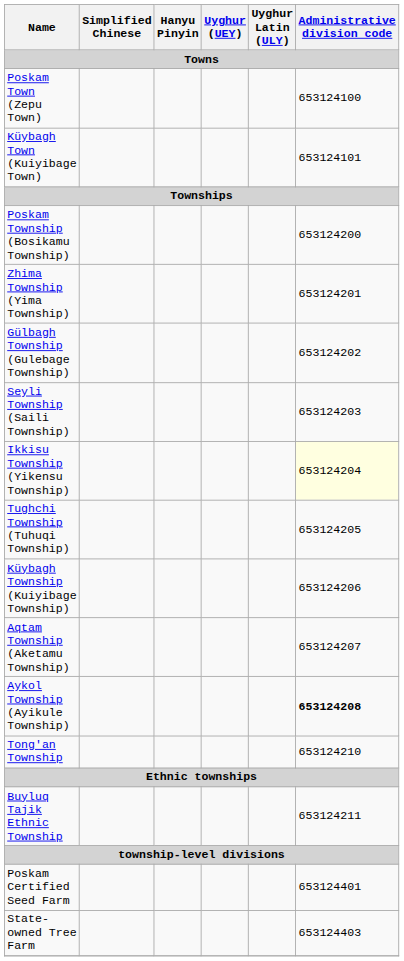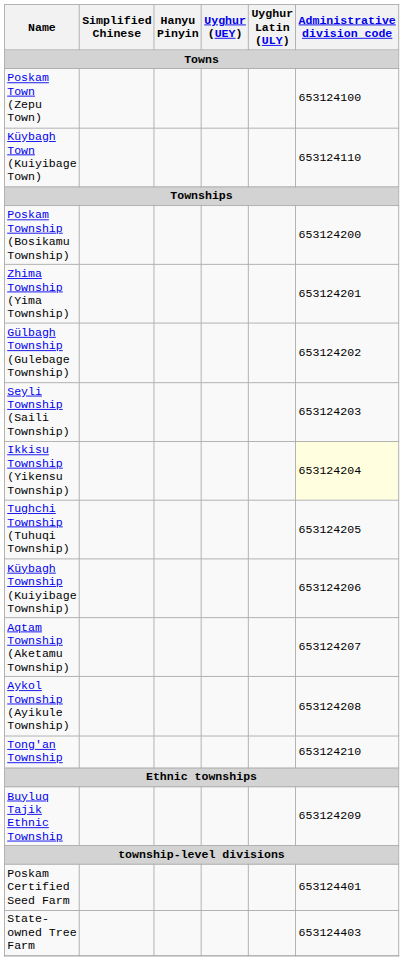 <table class="wikitable" align="center" style="width:50%; border="1">
 <tr>
 <th>Name</th>
 <th>Simplified Chinese</th>
 <th>Hanyu Pinyin</th>
 <th><a href='#'>Uyghur</a> (<a href='#'>UEY</a>)</th>
 <th>Uyghur Latin (<a href='#'>ULY</a>)</th>
 <th><a href='#'>Administrative division code</a></th>
 </tr>
 <tr>
 <td colspan="7"  style="text-align:center; background:#d3d3d3;"><strong>Towns</strong></td>
 </tr>
 <tr --------->
 <td><a href='#'>Poskam Town</a><br>(Zepu Town)</td>
 <td></td>
 <td></td>
 <td></td>
 <td></td>
 <td>653124100</td>
 </tr>
 <tr>
 <td><a href='#'>Küybagh Town</a><br>(Kuiyibage Town)</td>
 <td></td>
 <td></td>
 <td></td>
 <td></td>
-<td>653124101</td>
+<td>653124110</td>
 </tr>
 <tr --------->
 <td colspan="7"  style="text-align:center; background:#d3d3d3;"><strong>Townships</strong></td>
 </tr>
 <tr --------->
 <td><a href='#'>Poskam Township</a><br>(Bosikamu Township)</td>
 <td></td>
 <td></td>
 <td></td>
 <td></td>
 <td>653124200</td>
 </tr>
 <tr>
 <td><a href='#'>Zhima Township</a><br>(Yima Township)</td>
 <td></td>
 <td></td>
 <td></td>
 <td></td>
 <td>653124201</td>
 </tr>
 <tr>
 <td><a href='#'>Gülbagh Township</a><br>(Gulebage Township)</td>
 <td></td>
 <td></td>
 <td></td>
 <td></td>
 <td>653124202</td>
 </tr>
 <tr>
 <td><a href='#'>Seyli Township</a><br>(Saili Township)</td>
 <td></td>
 <td></td>
 <td></td>
 <td></td>
 <td>653124203</td>
 </tr>
 <tr>
 <td><a href='#'>Ikkisu Township</a><br>(Yikensu Township)</td>
 <td></td>
 <td></td>
 <td></td>
 <td></td>
 <td style="background: lightyellow;">653124204</td>
 </tr>
 <tr>
 <td><a href='#'>Tughchi Township</a><br>(Tuhuqi Township)</td>
 <td></td>
 <td></td>
 <td></td>
 <td></td>
 <td>653124205</td>
 </tr>
 <tr>
 <td><a href='#'>Küybagh Township</a><br>(Kuiyibage Township)</td>
 <td></td>
 <td></td>
 <td></td>
 <td></td>
 <td>653124206</td>
 </tr>
 <tr>
 <td><a href='#'>Aqtam Township</a><br>(Aketamu Township)</td>
 <td></td>
 <td></td>
 <td></td>
 <td></td>
 <td>653124207</td>
 </tr>
 <tr>
 <td><a href='#'>Aykol Township</a><br>(Ayikule Township)</td>
 <td></td>
 <td></td>
 <td></td>
 <td></td>
-<td><strong>653124208</strong></td>
+<td>653124208</td>
 </tr>
 <tr>
 <td><a href='#'>Tong'an Township</a></td>
 <td></td>
 <td></td>
 <td></td>
 <td></td>
 <td>653124210</td>
 </tr>
 <tr --------->
 <td colspan="7"  style="text-align:center; background:#d3d3d3;"><strong>Ethnic townships</strong></td>
 </tr>
 <tr --------->
 <td><a href='#'>Buyluq Tajik Ethnic Township</a></td>
 <td></td>
 <td></td>
 <td></td>
 <td></td>
-<td>653124211</td>
+<td>653124209</td>
 </tr>
 <tr --------->
 <td colspan="7"  style="text-align:center; background:#d3d3d3;"><strong>township-level divisions</strong></td>
 </tr>
 <tr --------->
 <td>Poskam Certified Seed Farm</td>
 <td></td>
 <td></td>
 <td></td>
 <td></td>
 <td>653124401</td>
 </tr>
 <tr>
 <td>State-owned Tree Farm</td>
 <td></td>
 <td></td>
 <td></td>
 <td></td>
 <td>653124403</td>
 </tr>
 <tr>
 </tr>
 </table>
